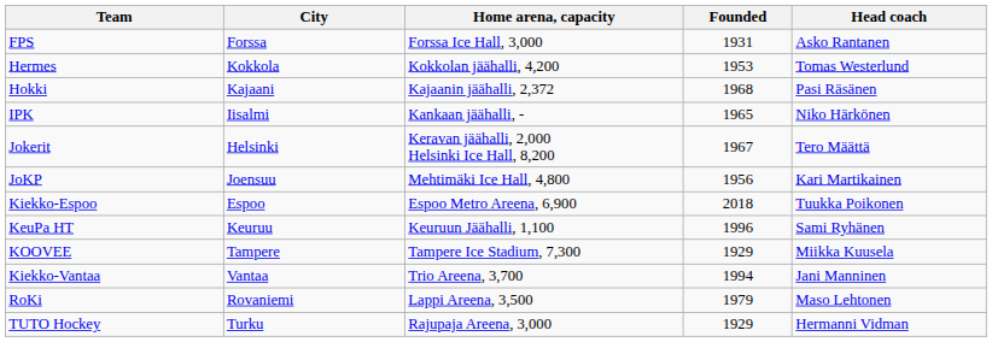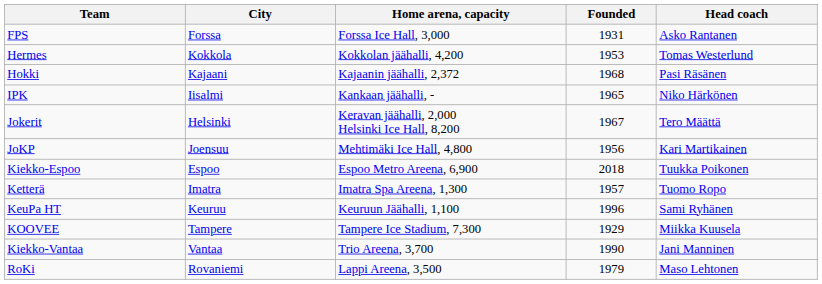 <table class="wikitable sortable" style="width:65%; text-align:left">
 <tr>
 <th style="width:18%">Team</th>
 <th style="width:15%">City</th>
 <th style="width:23%">Home arena, capacity</th>
 <th style="width:9%">Founded</th>
 <th style="width:16%">Head coach</th>
 </tr>
 <tr>
 <td><a href='#'>FPS</a></td>
 <td> <a href='#'>Forssa</a></td>
 <td><a href='#'>Forssa Ice Hall</a>, 3,000</td>
 <td align="center">1931</td>
 <td> <a href='#'>Asko Rantanen</a></td>
 </tr>
 <tr>
 <td><a href='#'>Hermes</a></td>
 <td> <a href='#'>Kokkola</a></td>
 <td><a href='#'>Kokkolan jäähalli</a>, 4,200</td>
 <td align=center>1953</td>
 <td> <a href='#'>Tomas Westerlund</a></td>
 </tr>
 <tr>
 <td><a href='#'>Hokki</a></td>
 <td> <a href='#'>Kajaani</a></td>
 <td><a href='#'>Kajaanin jäähalli</a>, 2,372</td>
 <td align=center>1968</td>
 <td> <a href='#'>Pasi Räsänen</a></td>
 </tr>
 <tr>
 <td><a href='#'>IPK</a></td>
 <td> <a href='#'>Iisalmi</a></td>
 <td><a href='#'>Kankaan jäähalli</a>, -</td>
 <td align=center>1965</td>
 <td> <a href='#'>Niko Härkönen</a></td>
 </tr>
 <tr>
 <td><a href='#'>Jokerit</a></td>
 <td> <a href='#'>Helsinki</a></td>
 <td><a href='#'>Keravan jäähalli</a>, 2,000<br><a href='#'>Helsinki Ice Hall</a>, 8,200</td>
 <td align=center>1967</td>
 <td> <a href='#'>Tero Määttä</a></td>
 </tr>
 <tr>
 <td><a href='#'>JoKP</a></td>
 <td> <a href='#'>Joensuu</a></td>
 <td><a href='#'>Mehtimäki Ice Hall</a>, 4,800</td>
 <td align=center>1956</td>
 <td> <a href='#'>Kari Martikainen</a></td>
 </tr>
 <tr>
 <td><a href='#'>Kiekko-Espoo</a></td>
 <td> <a href='#'>Espoo</a></td>
 <td><a href='#'>Espoo Metro Areena</a>, 6,900</td>
 <td align="center">2018</td>
 <td> <a href='#'>Tuukka Poikonen</a></td>
 </tr>
 <tr>
+<td><a href='#'>Ketterä</a></td>
+<td> <a href='#'>Imatra</a></td>
+<td><a href='#'>Imatra Spa Areena</a>, 1,300</td>
+<td align=center>1957</td>
+<td> <a href='#'>Tuomo Ropo</a></td>
+</tr>
+<tr>
 <td><a href='#'>KeuPa HT</a></td>
 <td> <a href='#'>Keuruu</a></td>
 <td><a href='#'>Keuruun Jäähalli</a>, 1,100</td>
 <td align="center">1996</td>
 <td> <a href='#'>Sami Ryhänen</a></td>
 </tr>
 <tr>
 <td><a href='#'>KOOVEE</a></td>
 <td> <a href='#'>Tampere</a></td>
 <td><a href='#'>Tampere Ice Stadium</a>, 7,300</td>
 <td align=center>1929</td>
 <td> <a href='#'>Miikka Kuusela</a></td>
 </tr>
 <tr>
 <td><a href='#'>Kiekko-Vantaa</a></td>
 <td> <a href='#'>Vantaa</a></td>
 <td><a href='#'>Trio Areena</a>, 3,700</td>
-<td align="center">1994</td>
+<td align="center">1990</td>
 <td> <a href='#'>Jani Manninen</a></td>
 </tr>
 <tr>
 <td><a href='#'>RoKi</a></td>
 <td> <a href='#'>Rovaniemi</a></td>
 <td><a href='#'>Lappi Areena</a>, 3,500</td>
 <td align=center>1979</td>
 <td> <a href='#'>Maso Lehtonen</a></td>
 </tr>
-<tr>
-<td><a href='#'>TUTO Hockey</a></td>
-<td> <a href='#'>Turku</a></td>
-<td><a href='#'>Rajupaja Areena</a>, 3,000</td>
-<td align=center>1929</td>
-<td> <a href='#'>Hermanni Vidman</a></td>
-</tr>
 </table>
